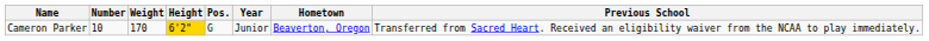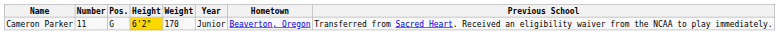 <table class="wikitable sortable" border="1">
 <tr>
 <th>Name</th>
 <th>Number</th>
+<th>Pos.</th>
+<th>Height</th>
 <th>Weight</th>
-<th>Height</th>
-<th>Pos.</th>
 <th>Year</th>
 <th>Hometown</th>
 <th class="unsortable">Previous School</th>
 </tr>
 <tr>
 <td>Cameron Parker</td>
-<td>10</td>
+<td>11</td>
+<td>G</td>
+<td style="background: gold;">6'2"</td>
 <td>170</td>
-<td style="background: gold;">6'2"</td>
-<td>G</td>
 <td>Junior</td>
 <td><a href='#'>Beaverton, Oregon</a></td>
 <td>Transferred from <a href='#'>Sacred Heart</a>. Received an eligibility waiver from the NCAA to play immediately.</td>
 </tr>
 </table>
